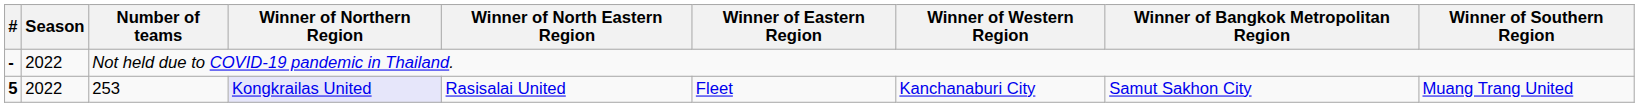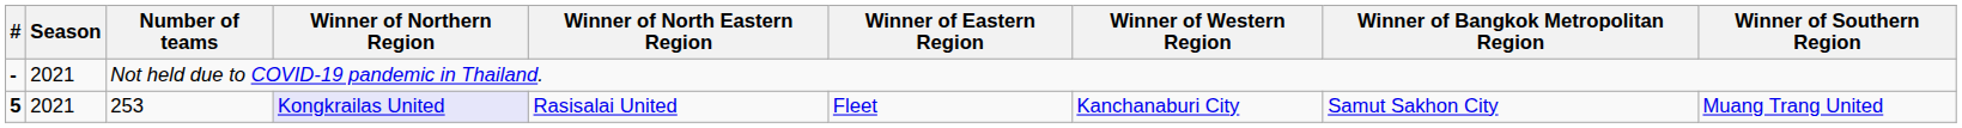 <table class="wikitable">
 <tr>
 <th>#</th>
 <th>Season</th>
 <th>Number of teams</th>
 <th>Winner of Northern Region</th>
 <th>Winner of North Eastern Region</th>
 <th>Winner of Eastern Region</th>
 <th>Winner of Western Region</th>
 <th>Winner of Bangkok Metropolitan Region</th>
 <th>Winner of Southern Region</th>
 </tr>
 <tr>
 <td><strong>-</strong></td>
-<td>2022</td>
+<td>2021</td>
 <td colspan="7"><em>Not held due to <a href='#'>COVID-19 pandemic in Thailand</a>.</em></td>
 </tr>
 <tr>
 <td><strong>5</strong></td>
-<td>2022</td>
+<td>2021</td>
 <td>253</td>
 <td style="background: lavender;"><a href='#'>Kongkrailas United</a></td>
 <td><a href='#'>Rasisalai United</a></td>
 <td><a href='#'>Fleet</a></td>
 <td><a href='#'>Kanchanaburi City</a></td>
 <td><a href='#'>Samut Sakhon City</a></td>
 <td><a href='#'>Muang Trang United</a></td>
 </tr>
 </table>
